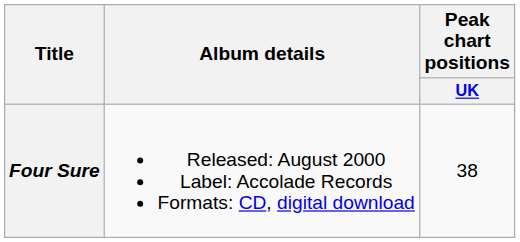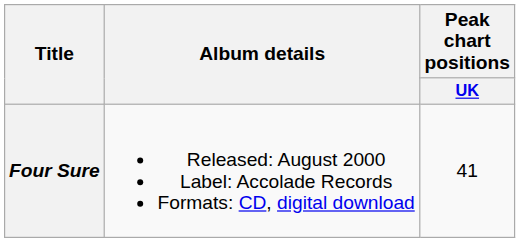 <table class="wikitable plainrowheaders" style="text-align:center;">
 <tr>
 <th scope="col" rowspan="2">Title</th>
 <th scope="col" rowspan="2" style="width:16em;">Album details</th>
 <th scope="col" colspan="1">Peak chart positions</th>
 </tr>
 <tr>
 <th scope="col" style="width:3em;font-size:85%;"><a href='#'>UK</a><br></th>
 </tr>
 <tr>
 <th scope="row"><em>Four Sure</em></th>
 <td><br><ul><li>Released: August 2000</li><li>Label: Accolade Records</li><li>Formats: <a href='#'>CD</a>, <a href='#'>digital download</a></li></ul></td>
-<td>38</td>
+<td>41</td>
 </tr>
 </table>
